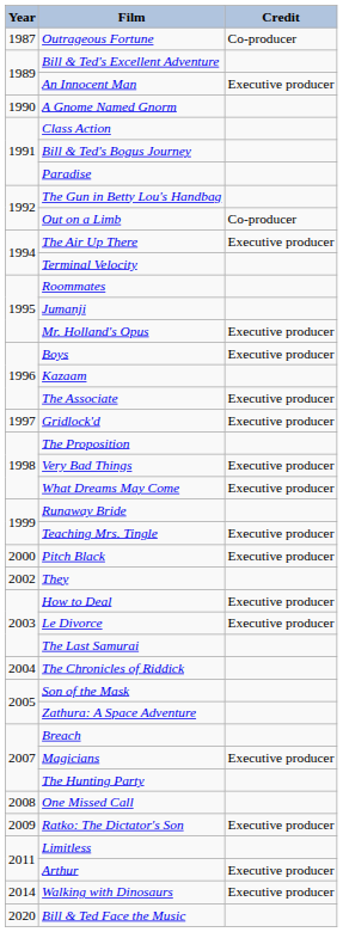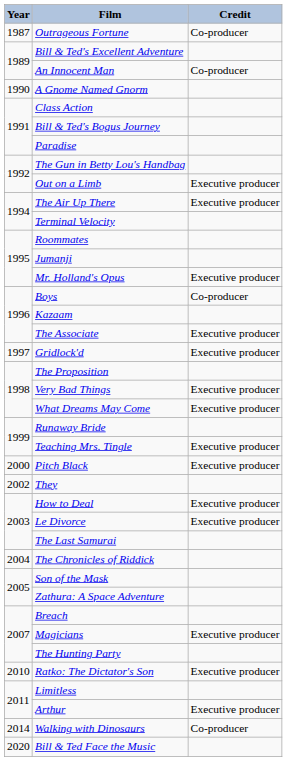 <table class="wikitable" style="font-size:95%;">
 <tr align="center">
 <th style="background:#B0C4DE;">Year</th>
 <th style="background:#B0C4DE;">Film</th>
 <th style="background:#B0C4DE;">Credit</th>
 </tr>
 <tr>
 <td>1987</td>
 <td><em><a href='#'>Outrageous Fortune</a></em></td>
 <td>Co-producer</td>
 </tr>
 <tr>
 <td rowspan=2>1989</td>
 <td><em><a href='#'>Bill & Ted's Excellent Adventure</a></em></td>
 <td></td>
 </tr>
 <tr>
 <td><em><a href='#'>An Innocent Man</a></em></td>
-<td>Executive producer</td>
+<td>Co-producer</td>
 </tr>
 <tr>
 <td>1990</td>
 <td><em><a href='#'>A Gnome Named Gnorm</a></em></td>
 <td></td>
 </tr>
 <tr>
 <td rowspan=3>1991</td>
 <td><em><a href='#'>Class Action</a></em></td>
 <td></td>
 </tr>
 <tr>
 <td><em><a href='#'>Bill & Ted's Bogus Journey</a></em></td>
 <td></td>
 </tr>
 <tr>
 <td><em><a href='#'>Paradise</a></em></td>
 <td></td>
 </tr>
 <tr>
 <td rowspan=2>1992</td>
 <td><em><a href='#'>The Gun in Betty Lou's Handbag</a></em></td>
 <td></td>
 </tr>
 <tr>
 <td><em><a href='#'>Out on a Limb</a></em></td>
-<td>Co-producer</td>
+<td>Executive producer</td>
 </tr>
 <tr>
 <td rowspan=2>1994</td>
 <td><em><a href='#'>The Air Up There</a></em></td>
 <td>Executive producer</td>
 </tr>
 <tr>
 <td><em><a href='#'>Terminal Velocity</a></em></td>
 <td></td>
 </tr>
 <tr>
 <td rowspan=3>1995</td>
 <td><em><a href='#'>Roommates</a></em></td>
 <td></td>
 </tr>
 <tr>
 <td><em><a href='#'>Jumanji</a></em></td>
 <td></td>
 </tr>
 <tr>
 <td><em><a href='#'>Mr. Holland's Opus</a></em></td>
 <td>Executive producer</td>
 </tr>
 <tr>
 <td rowspan=3>1996</td>
 <td><em><a href='#'>Boys</a></em></td>
-<td>Executive producer</td>
+<td>Co-producer</td>
 </tr>
 <tr>
 <td><em><a href='#'>Kazaam</a></em></td>
 <td></td>
 </tr>
 <tr>
 <td><em><a href='#'>The Associate</a></em></td>
 <td>Executive producer</td>
 </tr>
 <tr>
 <td>1997</td>
 <td><em><a href='#'>Gridlock'd</a></em></td>
 <td>Executive producer</td>
 </tr>
 <tr>
 <td rowspan=3>1998</td>
 <td><em><a href='#'>The Proposition</a></em></td>
 <td></td>
 </tr>
 <tr>
 <td><em><a href='#'>Very Bad Things</a></em></td>
 <td>Executive producer</td>
 </tr>
 <tr>
 <td><em><a href='#'>What Dreams May Come</a></em></td>
 <td>Executive producer</td>
 </tr>
 <tr>
 <td rowspan=2>1999</td>
 <td><em><a href='#'>Runaway Bride</a></em></td>
 <td></td>
 </tr>
 <tr>
 <td><em><a href='#'>Teaching Mrs. Tingle</a></em></td>
 <td>Executive producer</td>
 </tr>
 <tr>
 <td>2000</td>
 <td><em><a href='#'>Pitch Black</a></em></td>
 <td>Executive producer</td>
 </tr>
 <tr>
 <td>2002</td>
 <td><em><a href='#'>They</a></em></td>
 <td></td>
 </tr>
 <tr>
 <td rowspan=3>2003</td>
 <td><em><a href='#'>How to Deal</a></em></td>
 <td>Executive producer</td>
 </tr>
 <tr>
 <td><em><a href='#'>Le Divorce</a></em></td>
 <td>Executive producer</td>
 </tr>
 <tr>
 <td><em><a href='#'>The Last Samurai</a></em></td>
 <td></td>
 </tr>
 <tr>
 <td>2004</td>
 <td><em><a href='#'>The Chronicles of Riddick</a></em></td>
 <td></td>
 </tr>
 <tr>
 <td rowspan=2>2005</td>
 <td><em><a href='#'>Son of the Mask</a></em></td>
 <td></td>
 </tr>
 <tr>
 <td><em><a href='#'>Zathura: A Space Adventure</a></em></td>
 <td></td>
 </tr>
 <tr>
 <td rowspan=3>2007</td>
 <td><em><a href='#'>Breach</a></em></td>
 <td></td>
 </tr>
 <tr>
 <td><em><a href='#'>Magicians</a></em></td>
 <td>Executive producer</td>
 </tr>
 <tr>
 <td><em><a href='#'>The Hunting Party</a></em></td>
 <td></td>
 </tr>
 <tr>
-<td>2008</td>
-<td><em><a href='#'>One Missed Call</a></em></td>
-<td></td>
-</tr>
-<tr>
-<td>2009</td>
+<td>2010</td>
 <td><em><a href='#'>Ratko: The Dictator's Son</a></em></td>
 <td>Executive producer</td>
 </tr>
 <tr>
 <td rowspan=2>2011</td>
 <td><em><a href='#'>Limitless</a></em></td>
 <td></td>
 </tr>
 <tr>
 <td><em><a href='#'>Arthur</a></em></td>
 <td>Executive producer</td>
 </tr>
 <tr>
 <td>2014</td>
 <td><em><a href='#'>Walking with Dinosaurs</a></em></td>
-<td>Executive producer</td>
+<td>Co-producer</td>
 </tr>
 <tr>
 <td>2020</td>
 <td><em><a href='#'>Bill & Ted Face the Music</a></em></td>
 <td></td>
 </tr>
 </table>
